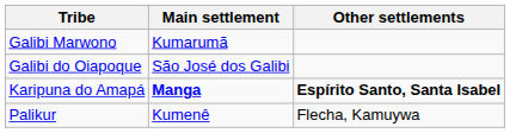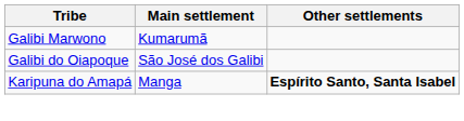 <table class="wikitable">
 <tr>
 <th>Tribe</th>
 <th>Main settlement</th>
 <th>Other settlements</th>
 </tr>
 <tr>
 <td><a href='#'>Galibi Marwono</a></td>
 <td><a href='#'>Kumarumã</a></td>
 <td></td>
 </tr>
 <tr>
 <td><a href='#'>Galibi do Oiapoque</a></td>
 <td><a href='#'>São José dos Galibi</a></td>
 <td></td>
 </tr>
 <tr>
 <td><a href='#'>Karipuna do Amapá</a></td>
-<td><strong><a href='#'>Manga</a></strong></td>
+<td><a href='#'>Manga</a></td>
 <td><strong>Espírito Santo, Santa Isabel</strong></td>
 </tr>
-<tr>
-<td><a href='#'>Palikur</a></td>
-<td><a href='#'>Kumenê</a></td>
-<td>Flecha, Kamuywa</td>
-</tr>
 </table>
